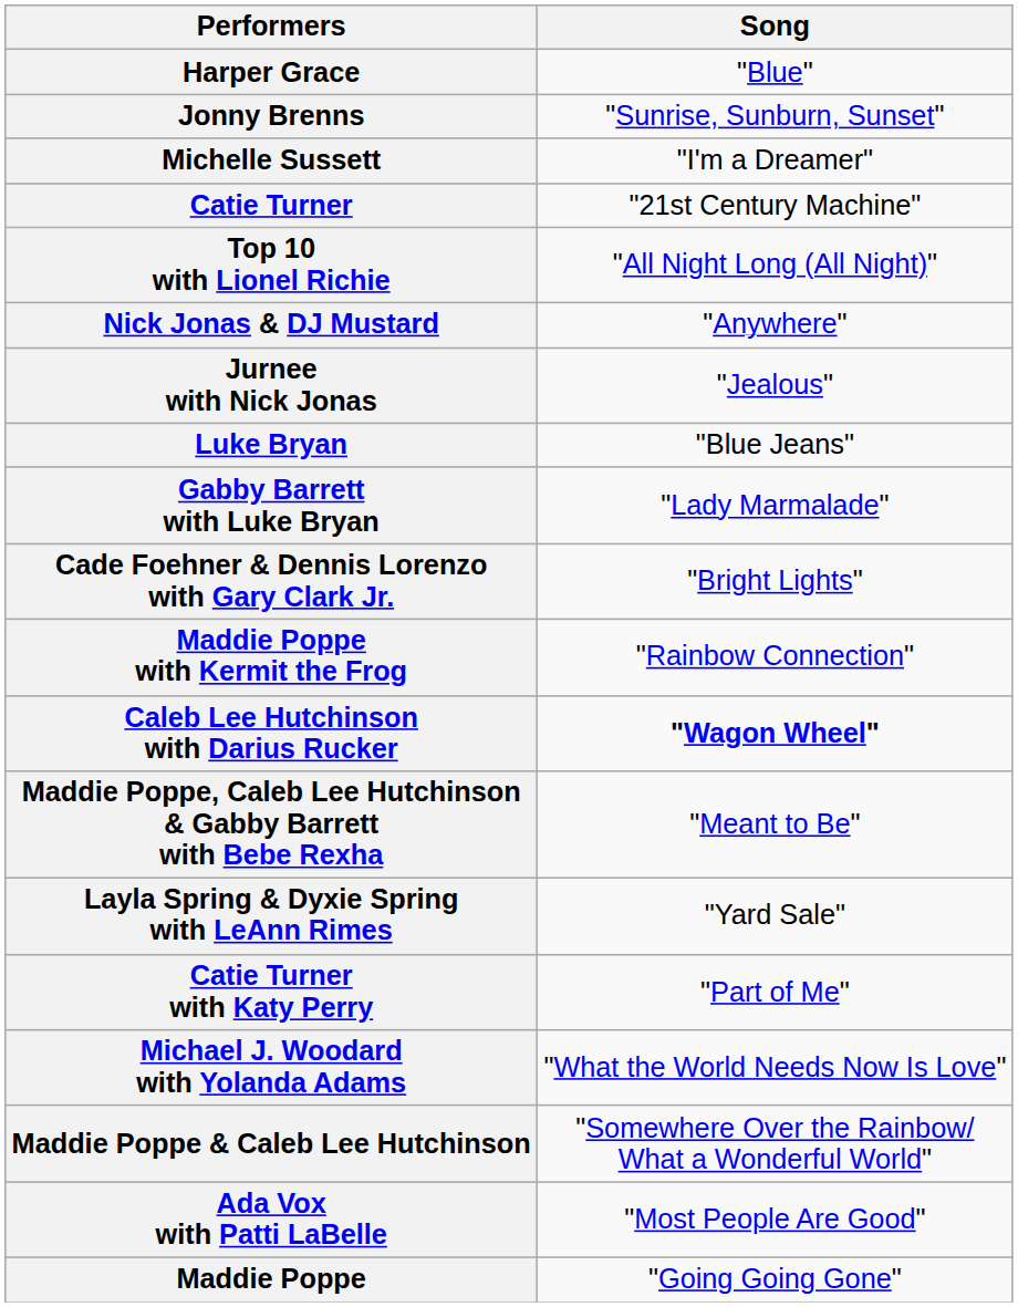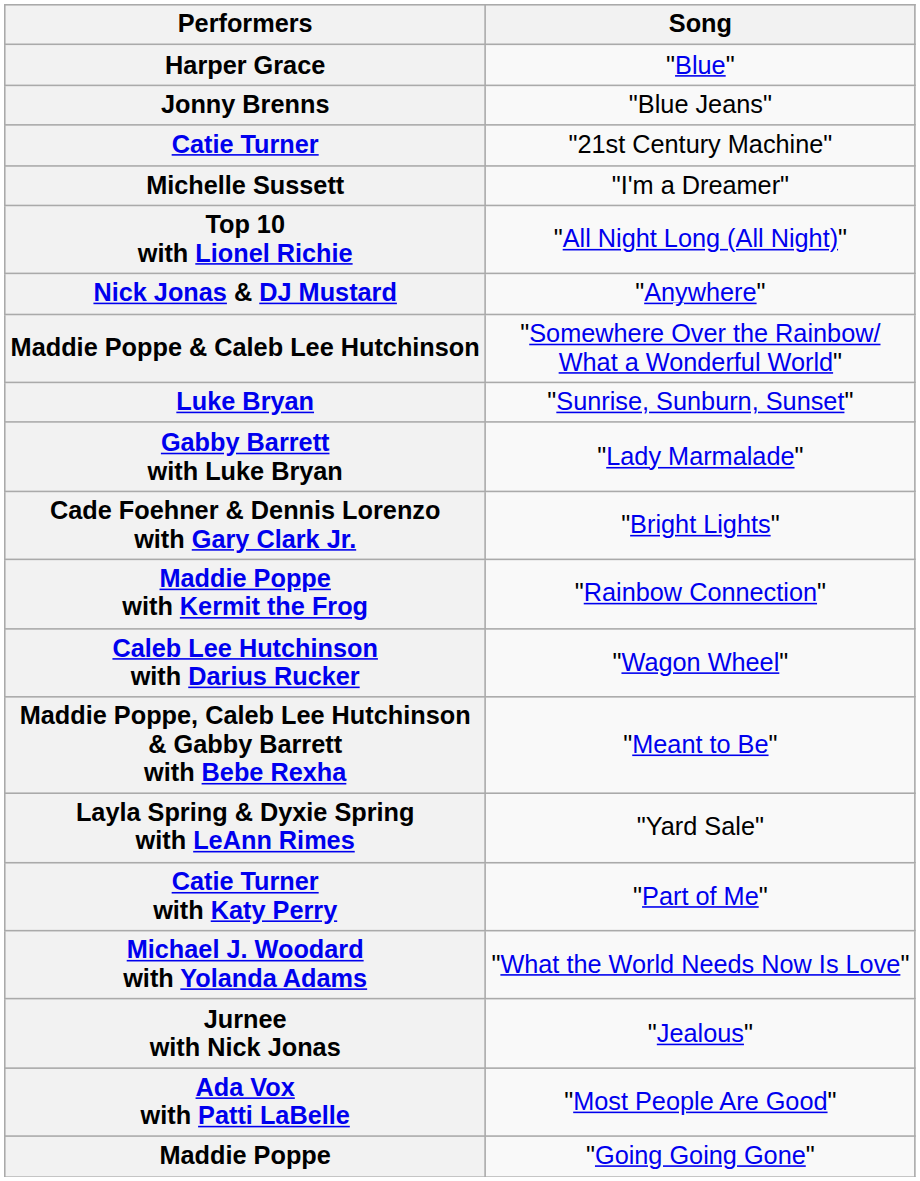 <table class="wikitable unsortable" style="text-align:center;">
 <tr>
 <th scope="col">Performers</th>
 <th scope="col">Song</th>
 </tr>
 <tr>
 <th scope="row">Harper Grace</th>
 <td>"<a href='#'>Blue</a>"</td>
 </tr>
 <tr>
 <th scope="row">Jonny Brenns</th>
-<td>"<a href='#'>Sunrise, Sunburn, Sunset</a>"</td>
+<td>"Blue Jeans"</td>
+</tr>
+<tr>
+<th scope="row"><a href='#'>Catie Turner</a></th>
+<td>"21st Century Machine"</td>
 </tr>
 <tr>
 <th scope="row">Michelle Sussett</th>
 <td>"I'm a Dreamer"</td>
-</tr>
-<tr>
-<th scope="row"><a href='#'>Catie Turner</a></th>
-<td>"21st Century Machine"</td>
 </tr>
 <tr>
 <th scope="row">Top 10<br>with <a href='#'>Lionel Richie</a></th>
 <td>"<a href='#'>All Night Long (All Night)</a>"</td>
 </tr>
 <tr>
 <th scope="row"><a href='#'>Nick Jonas</a> & <a href='#'>DJ Mustard</a></th>
 <td>"<a href='#'>Anywhere</a>"</td>
 </tr>
 <tr>
-<th scope="row">Jurnee<br>with Nick Jonas</th>
-<td>"<a href='#'>Jealous</a>"</td>
+<th scope="row">Maddie Poppe & Caleb Lee Hutchinson</th>
+<td>"<a href='#'>Somewhere Over the Rainbow/<br>What a Wonderful World</a>"</td>
 </tr>
 <tr>
 <th scope="row"><a href='#'>Luke Bryan</a></th>
-<td>"Blue Jeans"</td>
+<td>"<a href='#'>Sunrise, Sunburn, Sunset</a>"</td>
 </tr>
 <tr>
 <th scope="row"><a href='#'>Gabby Barrett</a><br>with Luke Bryan</th>
 <td>"<a href='#'>Lady Marmalade</a>"</td>
 </tr>
 <tr>
 <th scope="row">Cade Foehner & Dennis Lorenzo<br>with <a href='#'>Gary Clark Jr.</a></th>
 <td>"<a href='#'>Bright Lights</a>"</td>
 </tr>
 <tr>
 <th scope="row"><a href='#'>Maddie Poppe</a><br>with <a href='#'>Kermit the Frog</a></th>
 <td>"<a href='#'>Rainbow Connection</a>"</td>
 </tr>
 <tr>
 <th scope="row"><a href='#'>Caleb Lee Hutchinson</a><br>with <a href='#'>Darius Rucker</a></th>
-<td><strong>"<a href='#'>Wagon Wheel</a>"</strong></td>
+<td>"<a href='#'>Wagon Wheel</a>"</td>
 </tr>
 <tr>
 <th scope="row">Maddie Poppe, Caleb Lee Hutchinson<br>& Gabby Barrett<br>with <a href='#'>Bebe Rexha</a></th>
 <td>"<a href='#'>Meant to Be</a>"</td>
 </tr>
 <tr>
 <th scope="row">Layla Spring & Dyxie Spring<br>with <a href='#'>LeAnn Rimes</a></th>
 <td>"Yard Sale"</td>
 </tr>
 <tr>
 <th scope="row"><a href='#'>Catie Turner</a><br>with <a href='#'>Katy Perry</a></th>
 <td>"<a href='#'>Part of Me</a>"</td>
 </tr>
 <tr>
 <th scope="row"><a href='#'>Michael J. Woodard</a><br>with <a href='#'>Yolanda Adams</a></th>
 <td>"<a href='#'>What the World Needs Now Is Love</a>"</td>
 </tr>
 <tr>
-<th scope="row">Maddie Poppe & Caleb Lee Hutchinson</th>
-<td>"<a href='#'>Somewhere Over the Rainbow/<br>What a Wonderful World</a>"</td>
+<th scope="row">Jurnee<br>with Nick Jonas</th>
+<td>"<a href='#'>Jealous</a>"</td>
 </tr>
 <tr>
 <th scope="row"><a href='#'>Ada Vox</a><br>with <a href='#'>Patti LaBelle</a></th>
 <td>"<a href='#'>Most People Are Good</a>"</td>
 </tr>
 <tr>
 <th scope="row">Maddie Poppe</th>
 <td>"<a href='#'>Going Going Gone</a>"</td>
 </tr>
 </table>
